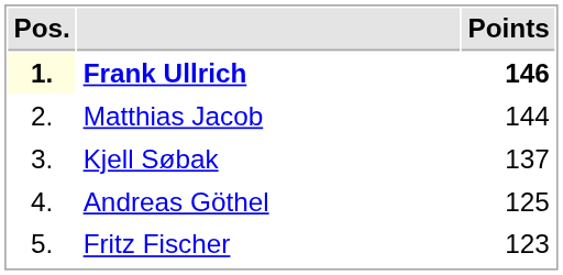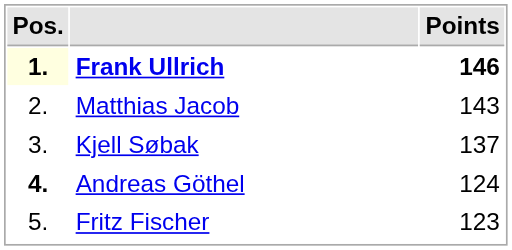 <table cellspacing="1" cellpadding="3" style="border:1px solid #AAAAAA;font-size:90%">
 <tr bgcolor="#E4E4E4">
 <th style="border-bottom:1px solid #AAAAAA" width=10>Pos.</th>
 <th style="border-bottom:1px solid #AAAAAA" width=200></th>
 <th style="border-bottom:1px solid #AAAAAA" width=20>Points</th>
 </tr>
 <tr>
 <td align="center" style="background: lightyellow;"><strong>1.</strong></td>
 <td> <strong><a href='#'>Frank Ullrich</a></strong></td>
 <td align="right"><strong>146</strong></td>
 </tr>
 <tr>
 <td align="center">2.</td>
 <td> <a href='#'>Matthias Jacob</a></td>
-<td align="right">144</td>
+<td align="right">143</td>
 </tr>
 <tr>
 <td align="center">3.</td>
 <td> <a href='#'>Kjell Søbak</a></td>
 <td align="right">137</td>
 </tr>
 <tr>
-<td align="center">4.</td>
+<td align="center"><strong>4.</strong></td>
 <td> <a href='#'>Andreas Göthel</a></td>
-<td align="right">125</td>
+<td align="right">124</td>
 </tr>
 <tr>
 <td align="center">5.</td>
 <td> <a href='#'>Fritz Fischer</a></td>
 <td align="right">123</td>
 </tr>
 <tr>
 </tr>
 </table>
